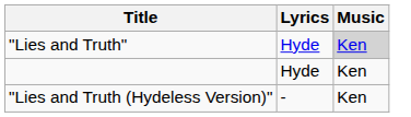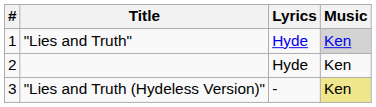 <table class="wikitable">
 <tr>
+<th>#</th>
 <th>Title</th>
 <th>Lyrics</th>
 <th>Music</th>
 </tr>
 <tr>
+<td>1</td>
 <td>"Lies and Truth"</td>
 <td><a href='#'>Hyde</a></td>
 <td style="background: lightgrey;"><a href='#'>Ken</a></td>
 </tr>
 <tr>
+<td>2</td>
 <td></td>
 <td>Hyde</td>
 <td>Ken</td>
 </tr>
 <tr>
+<td>3</td>
 <td>"Lies and Truth (Hydeless Version)"</td>
 <td>‐</td>
-<td>Ken</td>
+<td style="background: khaki;">Ken</td>
 </tr>
 </table>
